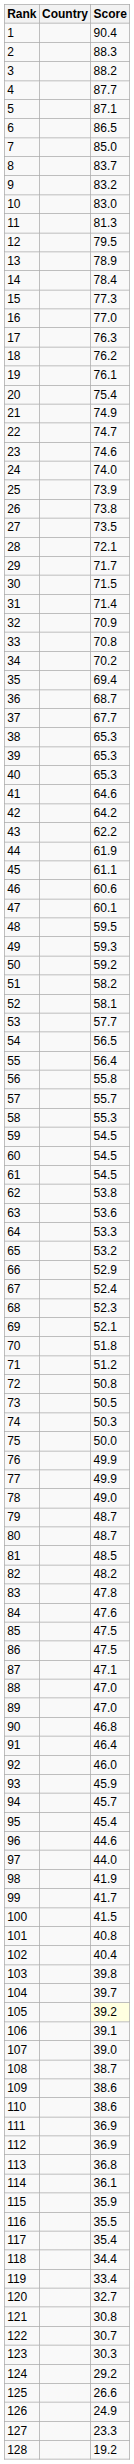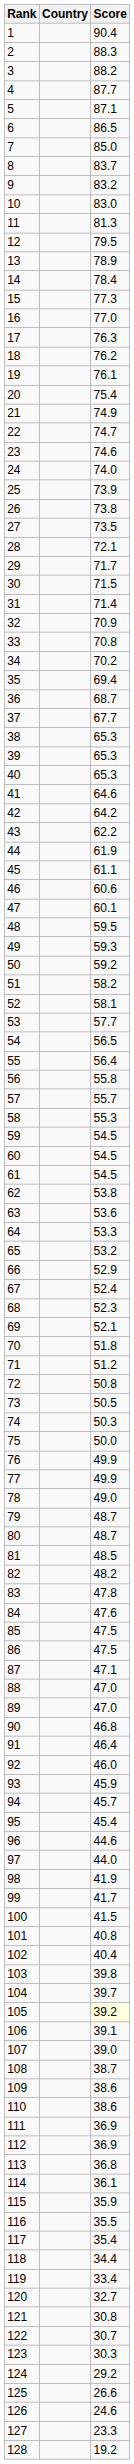 <table class="wikitable">
 <tr>
 <th>Rank</th>
 <th>Country</th>
 <th>Score</th>
 </tr>
 <tr>
 <td>1</td>
 <td></td>
 <td>90.4</td>
 </tr>
 <tr>
 <td>2</td>
 <td></td>
 <td>88.3</td>
 </tr>
 <tr>
 <td>3</td>
 <td></td>
 <td>88.2</td>
 </tr>
 <tr>
 <td>4</td>
 <td></td>
 <td>87.7</td>
 </tr>
 <tr>
 <td>5</td>
 <td></td>
 <td>87.1</td>
 </tr>
 <tr>
 <td>6</td>
 <td></td>
 <td>86.5</td>
 </tr>
 <tr>
 <td>7</td>
 <td></td>
 <td>85.0</td>
 </tr>
 <tr>
 <td>8</td>
 <td></td>
 <td>83.7</td>
 </tr>
 <tr>
 <td>9</td>
 <td></td>
 <td>83.2</td>
 </tr>
 <tr>
 <td>10</td>
 <td></td>
 <td>83.0</td>
 </tr>
 <tr>
 <td>11</td>
 <td></td>
 <td>81.3</td>
 </tr>
 <tr>
 <td>12</td>
 <td></td>
 <td>79.5</td>
 </tr>
 <tr>
 <td>13</td>
 <td></td>
 <td>78.9</td>
 </tr>
 <tr>
 <td>14</td>
 <td></td>
 <td>78.4</td>
 </tr>
 <tr>
 <td>15</td>
 <td></td>
 <td>77.3</td>
 </tr>
 <tr>
 <td>16</td>
 <td></td>
 <td>77.0</td>
 </tr>
 <tr>
 <td>17</td>
 <td></td>
 <td>76.3</td>
 </tr>
 <tr>
 <td>18</td>
 <td></td>
 <td>76.2</td>
 </tr>
 <tr>
 <td>19</td>
 <td></td>
 <td>76.1</td>
 </tr>
 <tr>
 <td>20</td>
 <td></td>
 <td>75.4</td>
 </tr>
 <tr>
 <td>21</td>
 <td></td>
 <td>74.9</td>
 </tr>
 <tr>
 <td>22</td>
 <td></td>
 <td>74.7</td>
 </tr>
 <tr>
 <td>23</td>
 <td></td>
 <td>74.6</td>
 </tr>
 <tr>
 <td>24</td>
 <td></td>
 <td>74.0</td>
 </tr>
 <tr>
 <td>25</td>
 <td></td>
 <td>73.9</td>
 </tr>
 <tr>
 <td>26</td>
 <td></td>
 <td>73.8</td>
 </tr>
 <tr>
 <td>27</td>
 <td></td>
 <td>73.5</td>
 </tr>
 <tr>
 <td>28</td>
 <td></td>
 <td>72.1</td>
 </tr>
 <tr>
 <td>29</td>
 <td></td>
 <td>71.7</td>
 </tr>
 <tr>
 <td>30</td>
 <td></td>
 <td>71.5</td>
 </tr>
 <tr>
 <td>31</td>
 <td></td>
 <td>71.4</td>
 </tr>
 <tr>
 <td>32</td>
 <td></td>
 <td>70.9</td>
 </tr>
 <tr>
 <td>33</td>
 <td></td>
 <td>70.8</td>
 </tr>
 <tr>
 <td>34</td>
 <td></td>
 <td>70.2</td>
 </tr>
 <tr>
 <td>35</td>
 <td></td>
 <td>69.4</td>
 </tr>
 <tr>
 <td>36</td>
 <td></td>
 <td>68.7</td>
 </tr>
 <tr>
 <td>37</td>
 <td></td>
 <td>67.7</td>
 </tr>
 <tr>
 <td>38</td>
 <td></td>
 <td>65.3</td>
 </tr>
 <tr>
 <td>39</td>
 <td></td>
 <td>65.3</td>
 </tr>
 <tr>
 <td>40</td>
 <td></td>
 <td>65.3</td>
 </tr>
 <tr>
 <td>41</td>
 <td></td>
 <td>64.6</td>
 </tr>
 <tr>
 <td>42</td>
 <td></td>
 <td>64.2</td>
 </tr>
 <tr>
 <td>43</td>
 <td></td>
 <td>62.2</td>
 </tr>
 <tr>
 <td>44</td>
 <td></td>
 <td>61.9</td>
 </tr>
 <tr>
 <td>45</td>
 <td></td>
 <td>61.1</td>
 </tr>
 <tr>
 <td>46</td>
 <td></td>
 <td>60.6</td>
 </tr>
 <tr>
 <td>47</td>
 <td></td>
 <td>60.1</td>
 </tr>
 <tr>
 <td>48</td>
 <td></td>
 <td>59.5</td>
 </tr>
 <tr>
 <td>49</td>
 <td></td>
 <td>59.3</td>
 </tr>
 <tr>
 <td>50</td>
 <td></td>
 <td>59.2</td>
 </tr>
 <tr>
 <td>51</td>
 <td></td>
 <td>58.2</td>
 </tr>
 <tr>
 <td>52</td>
 <td></td>
 <td>58.1</td>
 </tr>
 <tr>
 <td>53</td>
 <td></td>
 <td>57.7</td>
 </tr>
 <tr>
 <td>54</td>
 <td></td>
 <td>56.5</td>
 </tr>
 <tr>
 <td>55</td>
 <td></td>
 <td>56.4</td>
 </tr>
 <tr>
 <td>56</td>
 <td></td>
 <td>55.8</td>
 </tr>
 <tr>
 <td>57</td>
 <td></td>
 <td>55.7</td>
 </tr>
 <tr>
 <td>58</td>
 <td></td>
 <td>55.3</td>
 </tr>
 <tr>
 <td>59</td>
 <td></td>
 <td>54.5</td>
 </tr>
 <tr>
 <td>60</td>
 <td></td>
 <td>54.5</td>
 </tr>
 <tr>
 <td>61</td>
 <td></td>
 <td>54.5</td>
 </tr>
 <tr>
 <td>62</td>
 <td></td>
 <td>53.8</td>
 </tr>
 <tr>
 <td>63</td>
 <td></td>
 <td>53.6</td>
 </tr>
 <tr>
 <td>64</td>
 <td></td>
 <td>53.3</td>
 </tr>
 <tr>
 <td>65</td>
 <td></td>
 <td>53.2</td>
 </tr>
 <tr>
 <td>66</td>
 <td></td>
 <td>52.9</td>
 </tr>
 <tr>
 <td>67</td>
 <td></td>
 <td>52.4</td>
 </tr>
 <tr>
 <td>68</td>
 <td></td>
 <td>52.3</td>
 </tr>
 <tr>
 <td>69</td>
 <td></td>
 <td>52.1</td>
 </tr>
 <tr>
 <td>70</td>
 <td></td>
 <td>51.8</td>
 </tr>
 <tr>
 <td>71</td>
 <td></td>
 <td>51.2</td>
 </tr>
 <tr>
 <td>72</td>
 <td></td>
 <td>50.8</td>
 </tr>
 <tr>
 <td>73</td>
 <td></td>
 <td>50.5</td>
 </tr>
 <tr>
 <td>74</td>
 <td></td>
 <td>50.3</td>
 </tr>
 <tr>
 <td>75</td>
 <td></td>
 <td>50.0</td>
 </tr>
 <tr>
 <td>76</td>
 <td></td>
 <td>49.9</td>
 </tr>
 <tr>
 <td>77</td>
 <td></td>
 <td>49.9</td>
 </tr>
 <tr>
 <td>78</td>
 <td></td>
 <td>49.0</td>
 </tr>
 <tr>
 <td>79</td>
 <td></td>
 <td>48.7</td>
 </tr>
 <tr>
 <td>80</td>
 <td></td>
 <td>48.7</td>
 </tr>
 <tr>
 <td>81</td>
 <td></td>
 <td>48.5</td>
 </tr>
 <tr>
 <td>82</td>
 <td></td>
 <td>48.2</td>
 </tr>
 <tr>
 <td>83</td>
 <td></td>
 <td>47.8</td>
 </tr>
 <tr>
 <td>84</td>
 <td></td>
 <td>47.6</td>
 </tr>
 <tr>
 <td>85</td>
 <td></td>
 <td>47.5</td>
 </tr>
 <tr>
 <td>86</td>
 <td></td>
 <td>47.5</td>
 </tr>
 <tr>
 <td>87</td>
 <td></td>
 <td>47.1</td>
 </tr>
 <tr>
 <td>88</td>
 <td></td>
 <td>47.0</td>
 </tr>
 <tr>
 <td>89</td>
 <td></td>
 <td>47.0</td>
 </tr>
 <tr>
 <td>90</td>
 <td></td>
 <td>46.8</td>
 </tr>
 <tr>
 <td>91</td>
 <td></td>
 <td>46.4</td>
 </tr>
 <tr>
 <td>92</td>
 <td></td>
 <td>46.0</td>
 </tr>
 <tr>
 <td>93</td>
 <td></td>
 <td>45.9</td>
 </tr>
 <tr>
 <td>94</td>
 <td></td>
 <td>45.7</td>
 </tr>
 <tr>
 <td>95</td>
 <td></td>
 <td>45.4</td>
 </tr>
 <tr>
 <td>96</td>
 <td></td>
 <td>44.6</td>
 </tr>
 <tr>
 <td>97</td>
 <td></td>
 <td>44.0</td>
 </tr>
 <tr>
 <td>98</td>
 <td></td>
 <td>41.9</td>
 </tr>
 <tr>
 <td>99</td>
 <td></td>
 <td>41.7</td>
 </tr>
 <tr>
 <td>100</td>
 <td></td>
 <td>41.5</td>
 </tr>
 <tr>
 <td>101</td>
 <td></td>
 <td>40.8</td>
 </tr>
 <tr>
 <td>102</td>
 <td></td>
 <td>40.4</td>
 </tr>
 <tr>
 <td>103</td>
 <td></td>
 <td>39.8</td>
 </tr>
 <tr>
 <td>104</td>
 <td></td>
 <td>39.7</td>
 </tr>
 <tr>
 <td>105</td>
 <td></td>
 <td style="background: lightyellow;">39.2</td>
 </tr>
 <tr>
 <td>106</td>
 <td></td>
 <td>39.1</td>
 </tr>
 <tr>
 <td>107</td>
 <td></td>
 <td>39.0</td>
 </tr>
 <tr>
 <td>108</td>
 <td></td>
 <td>38.7</td>
 </tr>
 <tr>
 <td>109</td>
 <td></td>
 <td>38.6</td>
 </tr>
 <tr>
 <td>110</td>
 <td></td>
 <td>38.6</td>
 </tr>
 <tr>
 <td>111</td>
 <td></td>
 <td>36.9</td>
 </tr>
 <tr>
 <td>112</td>
 <td></td>
 <td>36.9</td>
 </tr>
 <tr>
 <td>113</td>
 <td></td>
 <td>36.8</td>
 </tr>
 <tr>
 <td>114</td>
 <td></td>
 <td>36.1</td>
 </tr>
 <tr>
 <td>115</td>
 <td></td>
 <td>35.9</td>
 </tr>
 <tr>
 <td>116</td>
 <td></td>
 <td>35.5</td>
 </tr>
 <tr>
 <td>117</td>
 <td></td>
 <td>35.4</td>
 </tr>
 <tr>
 <td>118</td>
 <td></td>
 <td>34.4</td>
 </tr>
 <tr>
 <td>119</td>
 <td></td>
 <td>33.4</td>
 </tr>
 <tr>
 <td>120</td>
 <td></td>
 <td>32.7</td>
 </tr>
 <tr>
 <td>121</td>
 <td></td>
 <td>30.8</td>
 </tr>
 <tr>
 <td>122</td>
 <td></td>
 <td>30.7</td>
 </tr>
 <tr>
 <td>123</td>
 <td></td>
 <td>30.3</td>
 </tr>
 <tr>
 <td>124</td>
 <td></td>
 <td>29.2</td>
 </tr>
 <tr>
 <td>125</td>
 <td></td>
 <td>26.6</td>
 </tr>
 <tr>
 <td>126</td>
 <td></td>
-<td>24.9</td>
+<td>24.6</td>
 </tr>
 <tr>
 <td>127</td>
 <td></td>
 <td>23.3</td>
 </tr>
 <tr>
 <td>128</td>
 <td></td>
 <td>19.2</td>
 </tr>
 </table>
